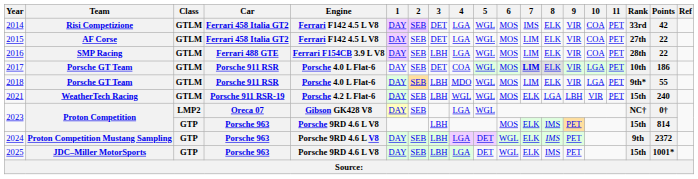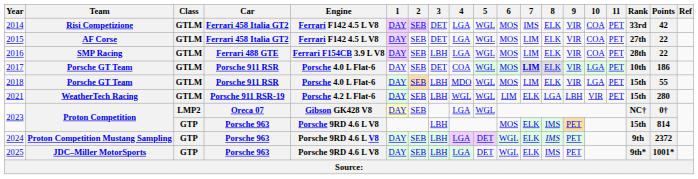 <table class="wikitable" style="text-align:center; font-size:85%">
 <tr>
 <th>Year</th>
 <th>Team</th>
 <th>Class</th>
 <th>Car</th>
 <th>Engine</th>
 <th>1</th>
 <th>2</th>
 <th>3</th>
 <th>4</th>
 <th>5</th>
 <th>6</th>
 <th>7</th>
 <th>8</th>
 <th>9</th>
 <th>10</th>
 <th>11</th>
 <th>Rank</th>
 <th>Points</th>
 <th>Ref</th>
 </tr>
 <tr>
 <td><a href='#'>2014</a></td>
 <th nowrap><a href='#'>Risi Competizione</a></th>
 <th>GTLM</th>
 <th nowrap><a href='#'>Ferrari 458 Italia GT2</a></th>
 <th nowrap><a href='#'>Ferrari</a> F142 4.5 L V8</th>
 <td style="background:#EFCFFF;"><a href='#'>DAY</a><br></td>
 <td style="background:#EFCFFF;"><a href='#'>SEB</a><br></td>
 <td><a href='#'>DET</a></td>
 <td><a href='#'>LGA</a></td>
 <td><a href='#'>WGL</a></td>
 <td><a href='#'>MOS</a></td>
 <td><a href='#'>IMS</a></td>
 <td><a href='#'>ELK</a></td>
 <td><a href='#'>VIR</a></td>
 <td><a href='#'>COA</a></td>
 <td><a href='#'>PET</a></td>
 <th>33rd</th>
 <th>42</th>
 <td></td>
 </tr>
 <tr>
 <td><a href='#'>2015</a></td>
 <th nowrap><a href='#'>AF Corse</a></th>
 <th>GTLM</th>
 <th nowrap><a href='#'>Ferrari 458 Italia GT2</a></th>
 <th nowrap><a href='#'>Ferrari</a> F142 4.5 L V8</th>
 <td style="background:#EFCFFF;"><a href='#'>DAY</a><br></td>
 <td><a href='#'>SEB</a></td>
 <td><a href='#'>DET</a></td>
 <td><a href='#'>LGA</a></td>
 <td><a href='#'>WGL</a></td>
 <td><a href='#'>MOS</a></td>
 <td><a href='#'>LIM</a></td>
 <td><a href='#'>ELK</a></td>
 <td><a href='#'>VIR</a></td>
 <td><a href='#'>COA</a></td>
 <td><a href='#'>PET</a></td>
 <th>27th</th>
 <th>22</th>
 <td></td>
 </tr>
 <tr>
 <td><a href='#'>2016</a></td>
 <th nowrap><a href='#'>SMP Racing</a></th>
 <th>GTLM</th>
 <th nowrap><a href='#'>Ferrari 488 GTE</a></th>
 <th nowrap><a href='#'>Ferrari F154CB</a> 3.9 L V8</th>
 <td style="background:#EFCFFF;"><a href='#'>DAY</a><br></td>
 <td><a href='#'>SEB</a></td>
 <td><a href='#'>LBH</a></td>
 <td><a href='#'>LGA</a></td>
 <td><a href='#'>WGL</a></td>
 <td><a href='#'>MOS</a></td>
 <td><a href='#'>LIM</a></td>
 <td><a href='#'>ELK</a></td>
 <td><a href='#'>VIR</a></td>
 <td><a href='#'>COA</a></td>
 <td><a href='#'>PET</a></td>
 <th>28th</th>
 <th>22</th>
 <td></td>
 </tr>
 <tr>
 <td><a href='#'>2017</a></td>
 <th nowrap><a href='#'>Porsche GT Team</a></th>
 <th>GTLM</th>
 <th nowrap><a href='#'>Porsche 911 RSR</a></th>
 <th nowrap><a href='#'>Porsche</a> 4.0 L Flat-6</th>
 <td><a href='#'>DAY</a></td>
 <td><a href='#'>SEB</a></td>
 <td><a href='#'>DET</a></td>
 <td><a href='#'>COA</a></td>
 <td style="background:#DFFFDF;"><a href='#'>WGL</a><br></td>
 <td style="background:#DFFFDF;"><a href='#'>MOS</a><br></td>
 <td style="background:#DFDFDF;"><strong><a href='#'>LIM</a></strong><br></td>
 <td style="background:#DFDFDF;"><a href='#'>ELK</a><br></td>
 <td style="background:#DFFFDF;"><a href='#'>VIR</a><br></td>
 <td style="background:#DFFFDF;"><a href='#'>LGA</a><br></td>
 <td style="background:#DFFFDF;"><a href='#'>PET</a><br></td>
 <th>10th</th>
 <th>186</th>
 <td></td>
 </tr>
 <tr>
 <td><a href='#'>2018</a></td>
 <th nowrap><a href='#'>Porsche GT Team</a></th>
 <th>GTLM</th>
 <th nowrap><a href='#'>Porsche 911 RSR</a></th>
 <th nowrap><a href='#'>Porsche</a> 4.0 L Flat-6</th>
 <td style="background:#DFFFDF;"><a href='#'>DAY</a><br></td>
 <td style="background:#FFDF9F;"><a href='#'>SEB</a><br></td>
 <td><a href='#'>LBH</a></td>
 <td><a href='#'>MDO</a></td>
 <td><a href='#'>WGL</a></td>
 <td><a href='#'>MOS</a></td>
 <td><a href='#'>LIM</a></td>
 <td><a href='#'>ELK</a></td>
 <td><a href='#'>VIR</a></td>
 <td><a href='#'>LGA</a></td>
 <td><a href='#'>PET</a></td>
-<th>9th*</th>
+<th>15th</th>
 <th>55</th>
 <td></td>
 </tr>
 <tr>
 <td><a href='#'>2021</a></td>
 <th nowrap><a href='#'>WeatherTech Racing</a></th>
 <th>GTLM</th>
 <th nowrap><a href='#'>Porsche 911 RSR-19</a></th>
 <th nowrap><a href='#'>Porsche</a> 4.2 L Flat-6</th>
 <td style="background:#DFFFDF;"><a href='#'>DAY</a><br></td>
 <td><a href='#'>SEB</a></td>
 <td><a href='#'>LBH</a></td>
 <td><a href='#'>WGL</a></td>
 <td><a href='#'>WGL</a></td>
-<td><a href='#'>MOS</a></td>
+<td><a href='#'>LIM</a></td>
 <td><a href='#'>ELK</a></td>
 <td><a href='#'>LGA</a></td>
 <td><a href='#'>LBH</a></td>
 <td><a href='#'>VIR</a></td>
 <td><a href='#'>PET</a></td>
 <th>15th</th>
-<th>240</th>
+<th>280</th>
 <td></td>
 </tr>
 <tr>
 <td rowspan=2><a href='#'>2023</a></td>
 <th rowspan=2><a href='#'>Proton Competition</a></th>
 <th>LMP2</th>
 <th nowrap><a href='#'>Oreca 07</a></th>
 <th nowrap><a href='#'>Gibson</a> GK428 V8</th>
 <td style="background:#FFFFBF;"><a href='#'>DAY</a><br></td>
 <td><a href='#'>SEB</a></td>
 <td></td>
 <td><a href='#'>LGA</a></td>
 <td><a href='#'>WGL</a></td>
 <td colspan=6></td>
 <th>NC†</th>
 <th>0†</th>
 <td rowspan="2"></td>
 </tr>
 <tr>
 <th>GTP</th>
 <th nowrap><a href='#'>Porsche 963</a></th>
 <th nowrap><a href='#'>Porsche</a> 9RD 4.6 L V8</th>
 <td colspan=2></td>
 <td><a href='#'>LBH</a></td>
 <td colspan=2></td>
 <td><a href='#'>MOS</a></td>
 <td style="background:#DFFFDF;"><a href='#'>ELK</a><br></td>
 <td style="background:#DFFFDF;"><a href='#'>IMS</a><br></td>
 <td style="background:#FFDF9F;"><a href='#'>PET</a><br></td>
 <td colspan=2></td>
 <th>15th</th>
 <th>814</th>
 </tr>
 <tr>
 <td><a href='#'>2024</a></td>
 <th><a href='#'>Proton Competition Mustang Sampling</a></th>
 <th>GTP</th>
 <th nowrap><a href='#'>Porsche 963</a></th>
 <th nowrap>Porsche 9RD 4.6 L <a href='#'>V8</a></th>
 <td style="background:#DFFFDF;"><a href='#'>DAY</a><br></td>
 <td style="background:#DFFFDF;"><a href='#'>SEB</a><br></td>
 <td style="background:#DFFFDF;"><a href='#'>LBH</a><br></td>
 <td style="background:#EFCFFF;"><a href='#'>LGA</a><br></td>
 <td style="background:#EFCFFF;"><a href='#'>DET</a><br></td>
 <td style="background:#DFFFDF;"><a href='#'>WGL</a><br></td>
 <td style="background:#DFFFDF;"><a href='#'>ELK</a><br></td>
 <td style="background:#DFFFDF;"><em><a href='#'>IMS</a></em><br></td>
 <td style="background:#DFFFDF;"><a href='#'>PET</a><br></td>
 <td colspan=2></td>
 <th>9th</th>
 <th>2372</th>
 <td></td>
 </tr>
 <tr>
 <td><a href='#'>2025</a></td>
 <th nowrap><a href='#'>JDC–Miller MotorSports</a></th>
 <th>GTP</th>
 <th nowrap><a href='#'>Porsche 963</a></th>
 <th nowrap>Porsche 9RD 4.6 L V8</th>
 <td style="background:#DFFFDF;"><a href='#'>DAY</a><br></td>
 <td style="background:#DFFFDF;"><a href='#'>SEB</a><br></td>
 <td style="background:#DFFFDF;"><a href='#'>LBH</a><br></td>
 <td style="background:#DFFFDF;"><a href='#'>LGA</a><br></td>
 <td style="background:#;"><a href='#'>DET</a><br></td>
 <td style="background:#;"><a href='#'>WGL</a><br></td>
 <td style="background:#;"><a href='#'>ELK</a><br></td>
 <td style="background:#;"><a href='#'>IMS</a><br></td>
 <td style="background:#;"><a href='#'>PET</a><br></td>
 <td colspan=2></td>
-<th>15th</th>
+<th>9th*</th>
 <th>1001*</th>
 </tr>
 <tr>
 <th colspan="19">Source:</th>
 </tr>
 </table>
